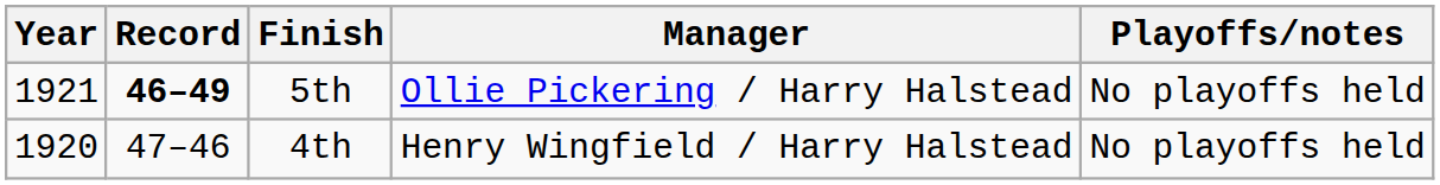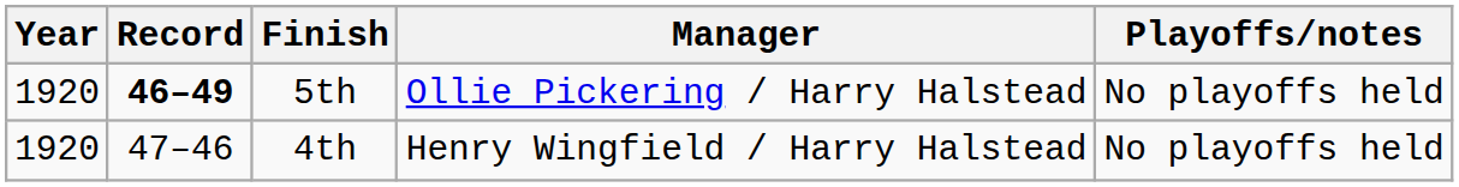 <table class="wikitable">
 <tr>
 <th>Year</th>
 <th>Record</th>
 <th>Finish</th>
 <th>Manager</th>
 <th>Playoffs/notes</th>
 </tr>
 <tr align=center>
-<td>1921</td>
+<td>1920</td>
 <td><strong>46–49</strong></td>
 <td>5th</td>
 <td><a href='#'>Ollie Pickering</a> / Harry Halstead</td>
 <td>No playoffs held</td>
 </tr>
 <tr align=center>
 <td>1920</td>
 <td>47–46</td>
 <td>4th</td>
 <td>Henry Wingfield / Harry Halstead</td>
 <td>No playoffs held</td>
 </tr>
 </table>
